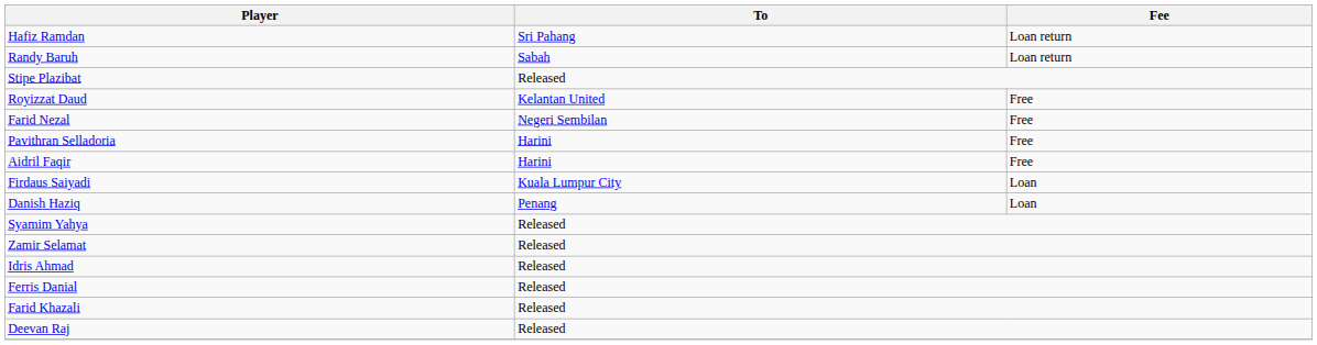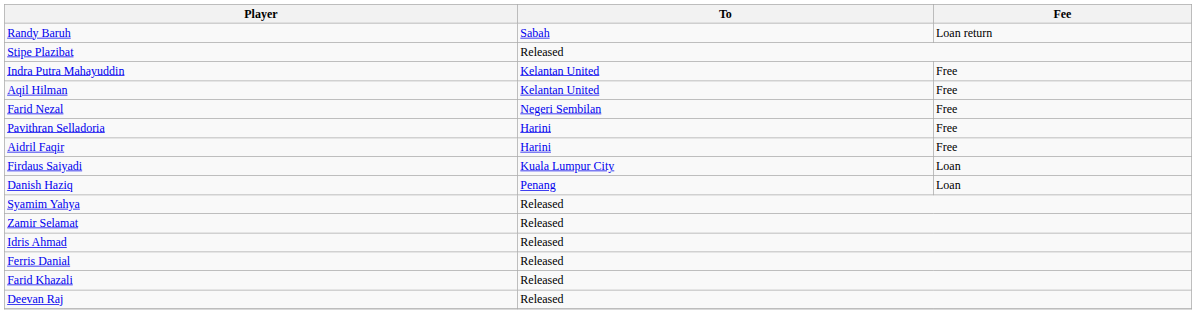 <table class="wikitable" style="text-align:left; font-size:100%;width:100%;">
 <tr>
 <th style="background:; color:;">Player</th>
 <th style="background:; color:;">To</th>
 <th style="background:; color:;">Fee</th>
-</tr>
-<tr>
-<td> <a href='#'>Hafiz Ramdan</a></td>
-<td> <a href='#'>Sri Pahang</a></td>
-<td>Loan return</td>
 </tr>
 <tr>
 <td> <a href='#'>Randy Baruh</a></td>
 <td> <a href='#'>Sabah</a></td>
 <td>Loan return</td>
 </tr>
 <tr>
 <td> <a href='#'>Stipe Plazibat</a></td>
 <td colspan=2>Released</td>
 </tr>
 <tr>
-<td> <a href='#'>Royizzat Daud</a></td>
+<td> <a href='#'>Indra Putra Mahayuddin</a></td>
+<td> <a href='#'>Kelantan United</a></td>
+<td>Free</td>
+</tr>
+<tr>
+<td> <a href='#'>Aqil Hilman</a></td>
 <td> <a href='#'>Kelantan United</a></td>
 <td>Free</td>
 </tr>
 <tr>
 <td> <a href='#'>Farid Nezal</a></td>
 <td> <a href='#'>Negeri Sembilan</a></td>
 <td>Free</td>
 </tr>
 <tr>
 <td> <a href='#'>Pavithran Selladoria</a></td>
 <td> <a href='#'>Harini</a></td>
 <td>Free</td>
 </tr>
 <tr>
 <td> <a href='#'>Aidril Faqir</a></td>
 <td> <a href='#'>Harini</a></td>
 <td>Free</td>
 </tr>
 <tr>
 <td> <a href='#'>Firdaus Saiyadi</a></td>
 <td> <a href='#'>Kuala Lumpur City</a></td>
 <td>Loan</td>
 </tr>
 <tr>
 <td> <a href='#'>Danish Haziq</a></td>
 <td> <a href='#'>Penang</a></td>
 <td>Loan</td>
 </tr>
 <tr>
 <td> <a href='#'>Syamim Yahya</a></td>
 <td colspan=2>Released</td>
 </tr>
 <tr>
 <td> <a href='#'>Zamir Selamat</a></td>
 <td colspan=2>Released</td>
 </tr>
 <tr>
 <td> <a href='#'>Idris Ahmad</a></td>
 <td colspan=2>Released</td>
 </tr>
 <tr>
 <td> <a href='#'>Ferris Danial</a></td>
 <td colspan=2>Released</td>
 </tr>
 <tr>
 <td> <a href='#'>Farid Khazali</a></td>
 <td colspan=2>Released</td>
 </tr>
 <tr>
 <td> <a href='#'>Deevan Raj</a></td>
 <td colspan=2>Released</td>
 </tr>
 <tr>
 </tr>
 </table>
